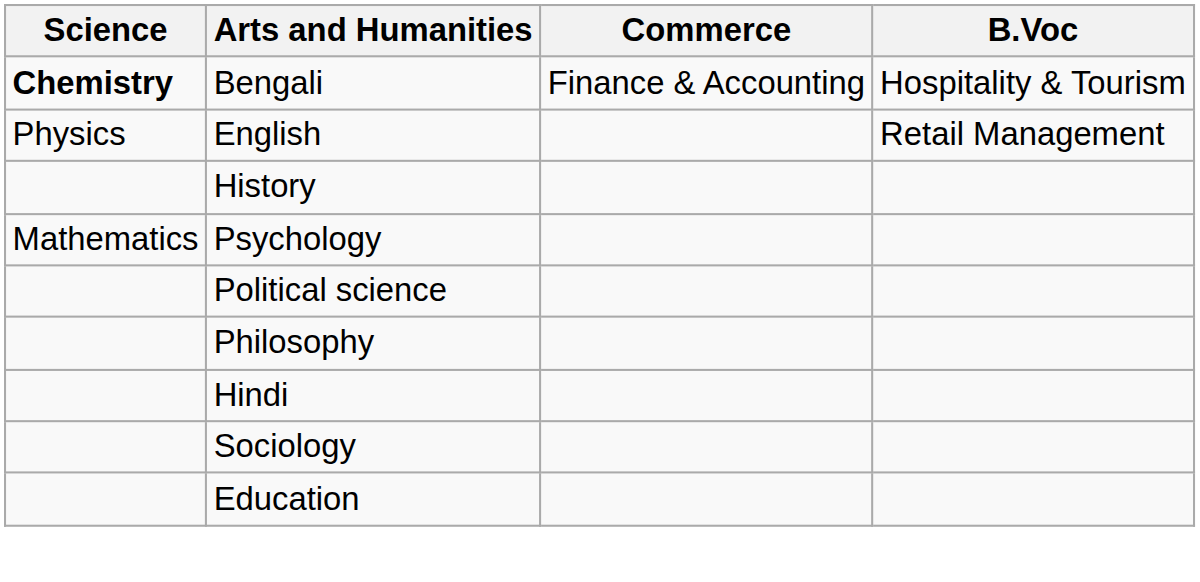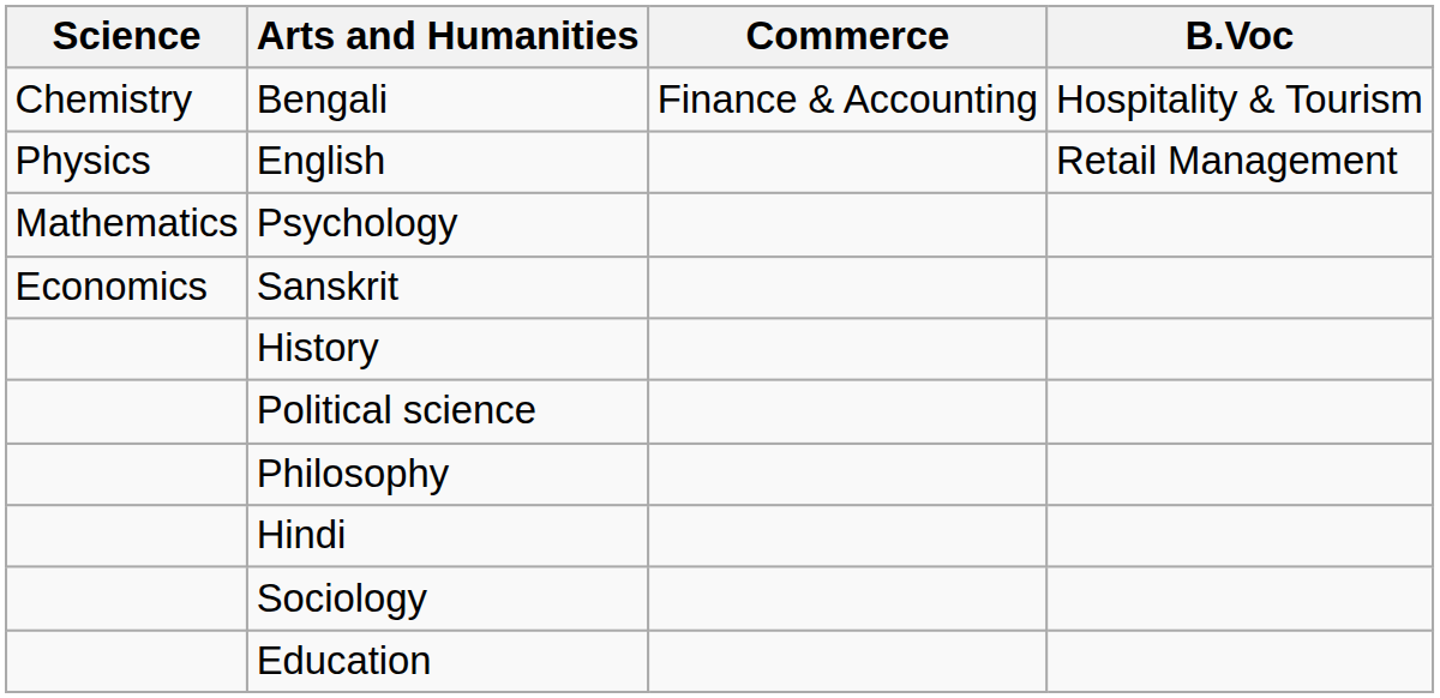 <table class="wikitable">
 <tr>
 <th>Science</th>
 <th>Arts and Humanities</th>
 <th>Commerce</th>
 <th>B.Voc</th>
 </tr>
 <tr>
-<td><strong>Chemistry</strong></td>
+<td>Chemistry</td>
 <td>Bengali</td>
 <td>Finance & Accounting</td>
 <td>Hospitality & Tourism</td>
 </tr>
 <tr>
 <td>Physics</td>
 <td>English</td>
 <td></td>
 <td>Retail Management</td>
 </tr>
 <tr>
-<td></td>
-<td>History</td>
+<td>Mathematics</td>
+<td>Psychology</td>
 <td></td>
 <td></td>
 </tr>
 <tr>
-<td>Mathematics</td>
-<td>Psychology</td>
+<td>Economics</td>
+<td>Sanskrit</td>
+<td></td>
+<td></td>
+</tr>
+<tr>
+<td></td>
+<td>History</td>
 <td></td>
 <td></td>
 </tr>
 <tr>
 <td></td>
 <td>Political science</td>
 <td></td>
 <td></td>
 </tr>
 <tr>
 <td></td>
 <td>Philosophy</td>
 <td></td>
 <td></td>
 </tr>
 <tr>
 <td></td>
 <td>Hindi</td>
 <td></td>
 <td></td>
 </tr>
 <tr>
 <td></td>
 <td>Sociology</td>
 <td></td>
 <td></td>
 </tr>
 <tr>
 <td></td>
 <td>Education</td>
 <td></td>
 <td></td>
 </tr>
 </table>
